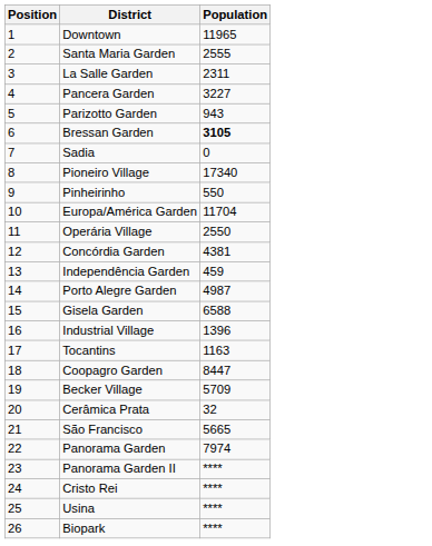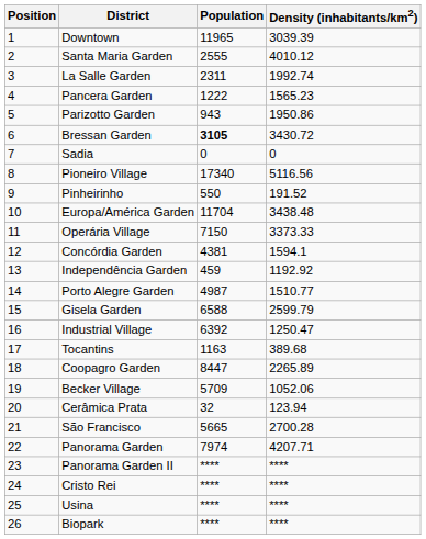 <table class="wikitable sortable">
 <tr>
 <th>Position</th>
 <th>District</th>
 <th>Population</th>
+<th>Density (inhabitants/km<sup>2</sup>)</th>
 </tr>
 <tr>
 <td>1</td>
 <td>Downtown</td>
 <td>11965</td>
+<td>3039.39</td>
 </tr>
 <tr>
 <td>2</td>
 <td>Santa Maria Garden</td>
 <td>2555</td>
+<td>4010.12</td>
 </tr>
 <tr>
 <td>3</td>
 <td>La Salle Garden</td>
 <td>2311</td>
+<td>1992.74</td>
 </tr>
 <tr>
 <td>4</td>
 <td>Pancera Garden</td>
-<td>3227</td>
+<td>1222</td>
+<td>1565.23</td>
 </tr>
 <tr>
 <td>5</td>
 <td>Parizotto Garden</td>
 <td>943</td>
+<td>1950.86</td>
 </tr>
 <tr>
 <td>6</td>
 <td>Bressan Garden</td>
 <td><strong>3105</strong></td>
+<td>3430.72</td>
 </tr>
 <tr>
 <td>7</td>
 <td>Sadia</td>
+<td>0</td>
 <td>0</td>
 </tr>
 <tr>
 <td>8</td>
 <td>Pioneiro Village</td>
 <td>17340</td>
+<td>5116.56</td>
 </tr>
 <tr>
 <td>9</td>
 <td>Pinheirinho</td>
 <td>550</td>
+<td>191.52</td>
 </tr>
 <tr>
 <td>10</td>
 <td>Europa/América Garden</td>
 <td>11704</td>
+<td>3438.48</td>
 </tr>
 <tr>
 <td>11</td>
 <td>Operária Village</td>
-<td>2550</td>
+<td>7150</td>
+<td>3373.33</td>
 </tr>
 <tr>
 <td>12</td>
 <td>Concórdia Garden</td>
 <td>4381</td>
+<td>1594.1</td>
 </tr>
 <tr>
 <td>13</td>
 <td>Independência Garden</td>
 <td>459</td>
+<td>1192.92</td>
 </tr>
 <tr>
 <td>14</td>
 <td>Porto Alegre Garden</td>
 <td>4987</td>
+<td>1510.77</td>
 </tr>
 <tr>
 <td>15</td>
 <td>Gisela Garden</td>
 <td>6588</td>
+<td>2599.79</td>
 </tr>
 <tr>
 <td>16</td>
 <td>Industrial Village</td>
-<td>1396</td>
+<td>6392</td>
+<td>1250.47</td>
 </tr>
 <tr>
 <td>17</td>
 <td>Tocantins</td>
 <td>1163</td>
+<td>389.68</td>
 </tr>
 <tr>
 <td>18</td>
 <td>Coopagro Garden</td>
 <td>8447</td>
+<td>2265.89</td>
 </tr>
 <tr>
 <td>19</td>
 <td>Becker Village</td>
 <td>5709</td>
+<td>1052.06</td>
 </tr>
 <tr>
 <td>20</td>
 <td>Cerâmica Prata</td>
 <td>32</td>
+<td>123.94</td>
 </tr>
 <tr>
 <td>21</td>
 <td>São Francisco</td>
 <td>5665</td>
+<td>2700.28</td>
 </tr>
 <tr>
 <td>22</td>
 <td>Panorama Garden</td>
 <td>7974</td>
+<td>4207.71</td>
 </tr>
 <tr>
 <td>23</td>
 <td>Panorama Garden II</td>
+<td>****</td>
 <td>****</td>
 </tr>
 <tr>
 <td>24</td>
 <td>Cristo Rei</td>
 <td>****</td>
+<td>****</td>
 </tr>
 <tr>
 <td>25</td>
 <td>Usina</td>
+<td>****</td>
 <td>****</td>
 </tr>
 <tr>
 <td>26</td>
 <td>Biopark</td>
 <td>****</td>
+<td>****</td>
 </tr>
 </table>
